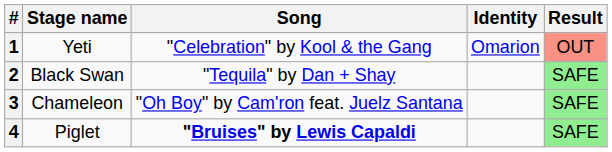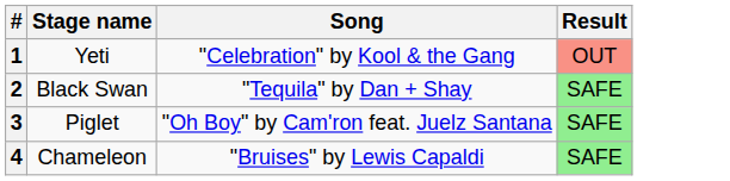 <table class="wikitable plainrowheaders" style="text-align: center;">
 <tr>
 <th>#</th>
 <th>Stage name</th>
 <th>Song</th>
-<th>Identity</th>
 <th>Result</th>
 </tr>
 <tr>
 <th>1</th>
 <td>Yeti</td>
 <td>"<a href='#'>Celebration</a>" by <a href='#'>Kool & the Gang</a></td>
-<td><a href='#'>Omarion</a></td>
 <td bgcolor="#F99185">OUT</td>
 </tr>
 <tr>
 <th>2</th>
 <td>Black Swan</td>
 <td>"<a href='#'>Tequila</a>" by <a href='#'>Dan + Shay</a></td>
-<td></td>
 <td bgcolor="lightgreen">SAFE</td>
 </tr>
 <tr>
 <th>3</th>
-<td>Chameleon</td>
+<td>Piglet</td>
 <td>"<a href='#'>Oh Boy</a>" by <a href='#'>Cam'ron</a> feat. <a href='#'>Juelz Santana</a></td>
-<td></td>
 <td bgcolor="lightgreen">SAFE</td>
 </tr>
 <tr>
 <th>4</th>
-<td>Piglet</td>
-<td><strong>"<a href='#'>Bruises</a>" by <a href='#'>Lewis Capaldi</a></strong></td>
-<td></td>
+<td>Chameleon</td>
+<td>"<a href='#'>Bruises</a>" by <a href='#'>Lewis Capaldi</a></td>
 <td bgcolor="lightgreen">SAFE</td>
 </tr>
 </table>
